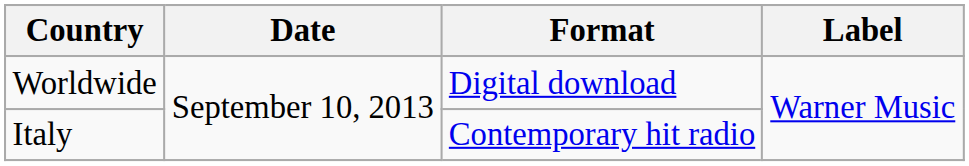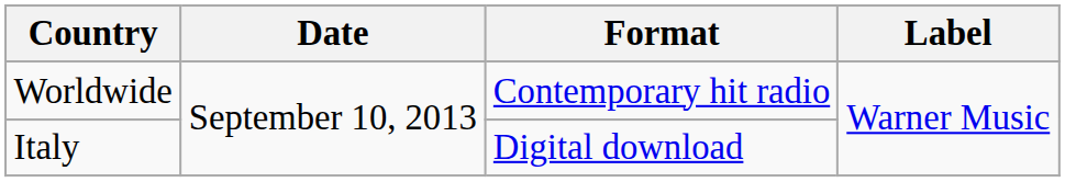 <table class="wikitable plainrowheaders">
 <tr>
 <th scope="col">Country</th>
 <th scope="col">Date</th>
 <th scope="col">Format</th>
 <th scope="col">Label</th>
 </tr>
 <tr>
 <td>Worldwide</td>
 <td rowspan="2">September 10, 2013</td>
-<td><a href='#'>Digital download</a></td>
+<td><a href='#'>Contemporary hit radio</a></td>
 <td rowspan="2"><a href='#'>Warner Music</a></td>
 </tr>
 <tr>
 <td>Italy</td>
-<td><a href='#'>Contemporary hit radio</a></td>
+<td><a href='#'>Digital download</a></td>
 </tr>
 </table>
